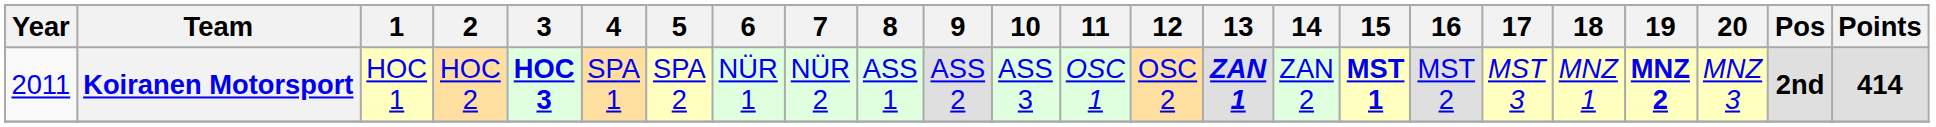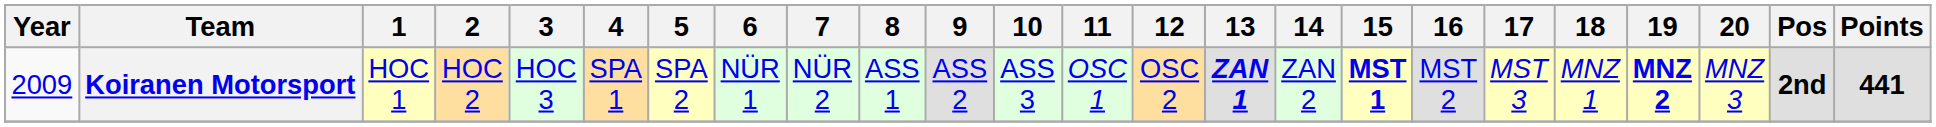 <table class="wikitable" style="text-align:center; font-size:85%">
 <tr>
 <th>Year</th>
 <th>Team</th>
 <th>1</th>
 <th>2</th>
 <th>3</th>
 <th>4</th>
 <th>5</th>
 <th>6</th>
 <th>7</th>
 <th>8</th>
 <th>9</th>
 <th>10</th>
 <th>11</th>
 <th>12</th>
 <th>13</th>
 <th>14</th>
 <th>15</th>
 <th>16</th>
 <th>17</th>
 <th>18</th>
 <th>19</th>
 <th>20</th>
 <th>Pos</th>
 <th>Points</th>
 </tr>
 <tr>
-<td><a href='#'>2011</a></td>
+<td><a href='#'>2009</a></td>
 <th nowrap><a href='#'>Koiranen Motorsport</a></th>
 <td style="background:#FFFFBF;"><a href='#'>HOC<br>1</a><br></td>
 <td style="background:#FFDF9F;"><a href='#'>HOC<br>2</a><br></td>
-<td style="background:#DFFFDF;"><strong><a href='#'>HOC<br>3</a><br></strong></td>
+<td style="background:#DFFFDF;"><a href='#'>HOC<br>3</a><br></td>
 <td style="background:#FFDF9F;"><a href='#'>SPA<br>1</a><br></td>
 <td style="background:#FFFFBF;"><a href='#'>SPA<br>2</a><br></td>
 <td style="background:#DFFFDF;"><a href='#'>NÜR<br>1</a><br></td>
 <td style="background:#DFFFDF;"><a href='#'>NÜR<br>2</a><br></td>
 <td style="background:#DFFFDF;"><a href='#'>ASS<br>1</a><br></td>
 <td style="background:#DFDFDF;"><a href='#'>ASS<br>2</a><br></td>
 <td style="background:#DFFFDF;"><a href='#'>ASS<br>3</a><br></td>
 <td style="background:#DFFFDF;"><em><a href='#'>OSC<br>1</a></em><br></td>
 <td style="background:#FFDF9F;"><a href='#'>OSC<br>2</a><br></td>
 <td style="background:#DFDFDF;"><strong><em><a href='#'>ZAN<br>1</a></em><br></strong></td>
 <td style="background:#DFFFDF;"><a href='#'>ZAN<br>2</a><br></td>
 <td style="background:#FFFFBF;"><strong><a href='#'>MST<br>1</a></strong><br></td>
 <td style="background:#DFDFDF;"><a href='#'>MST<br>2</a><br></td>
 <td style="background:#FFFFBF;"><em><a href='#'>MST<br>3</a></em><br></td>
 <td style="background:#FFFFBF;"><em><a href='#'>MNZ<br>1</a></em><br></td>
 <td style="background:#FFFFBF;"><strong><a href='#'>MNZ<br>2</a></strong><br></td>
 <td style="background:#FFFFBF;"><em><a href='#'>MNZ<br>3</a></em><br></td>
 <th style="background:#DFDFDF;">2nd</th>
-<th style="background:#DFDFDF;">414</th>
+<th style="background:#DFDFDF;">441</th>
 </tr>
 <tr>
 </tr>
 </table>
